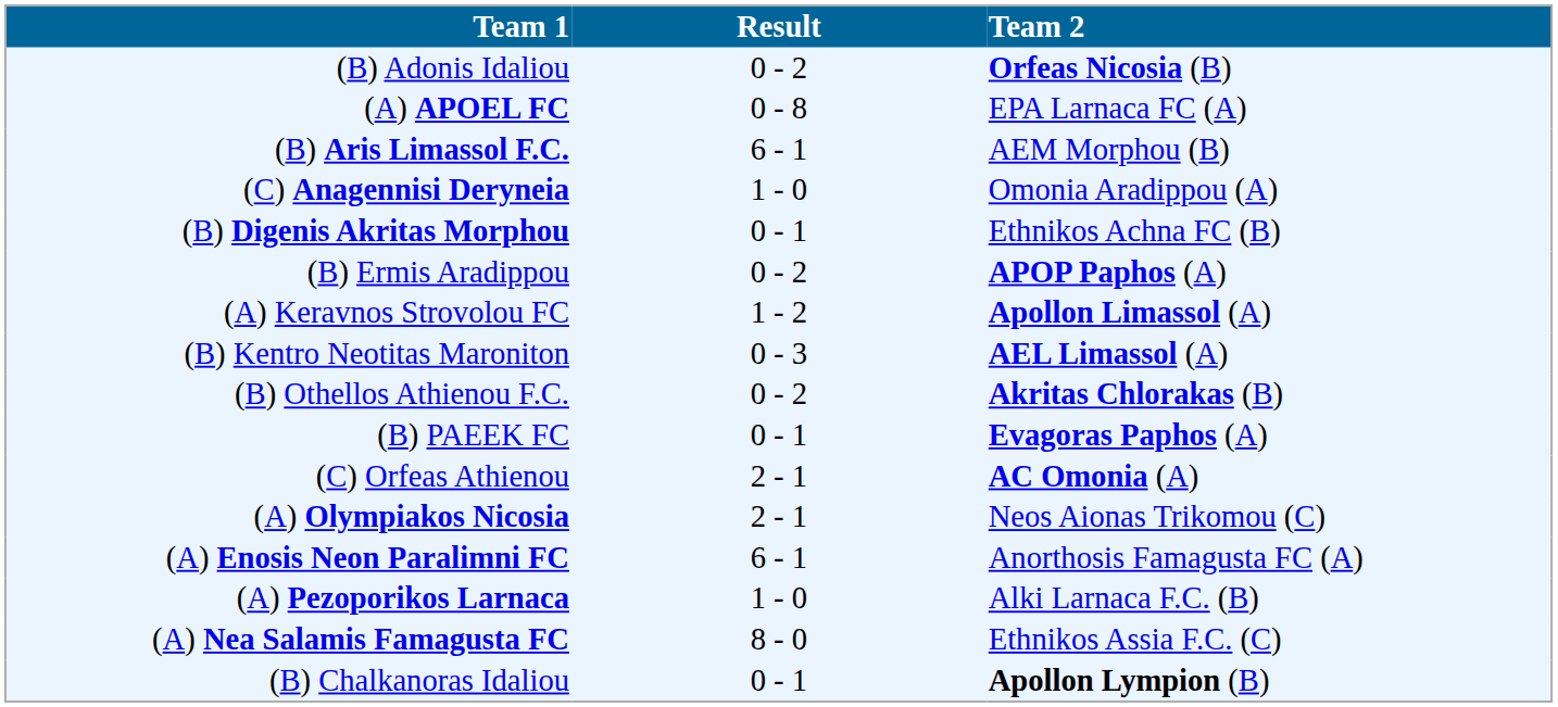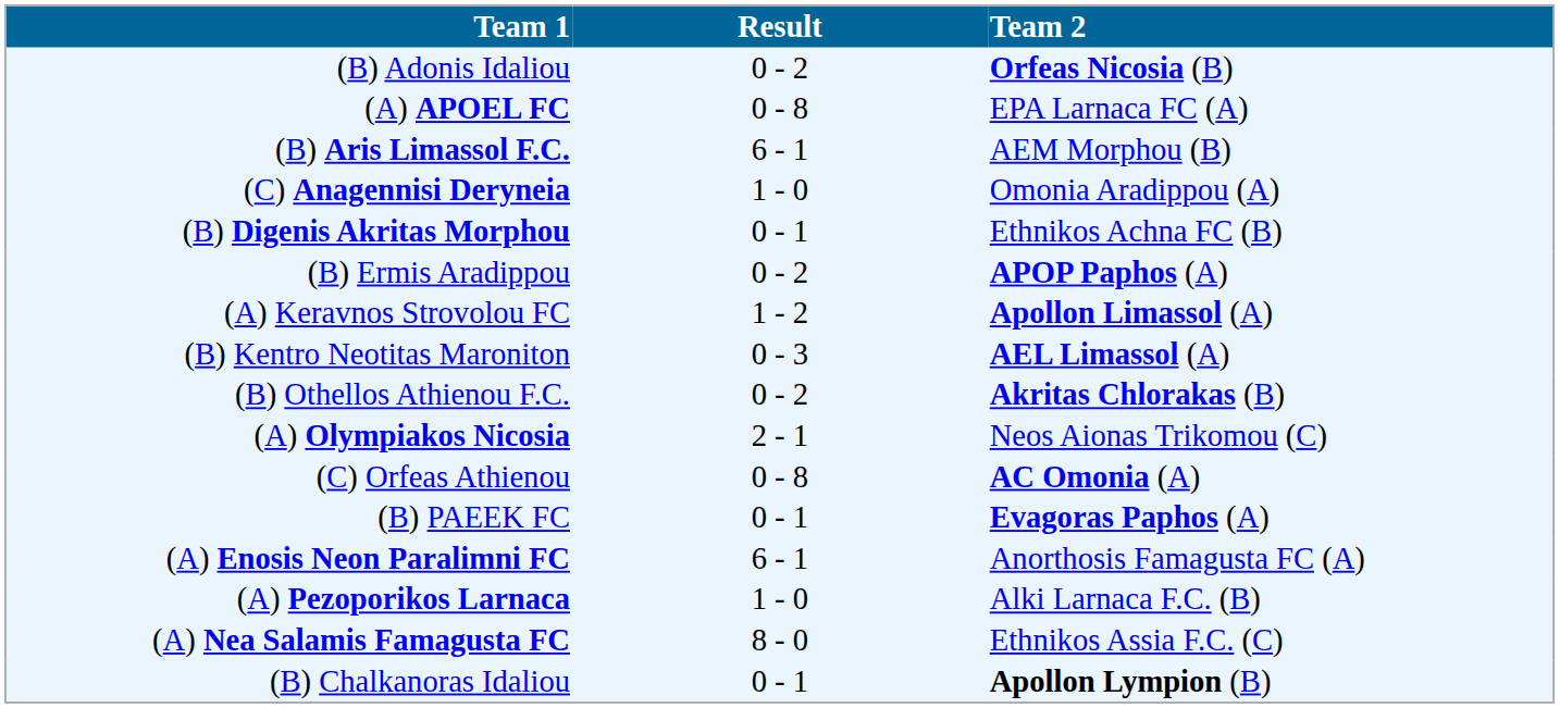 <table cellspacing="0" style="background: #EBF5FF; border: 1px #aaa solid; border-collapse: collapse; font-size: 95%;" width=60%>
 <tr bgcolor=#006699 style="color:white;">
 <th width=30% align="right">Team 1</th>
 <th width=22% align="center">Result</th>
 <th width=30% align="left">Team 2</th>
 </tr>
 <tr>
 <td align=right>(<a href='#'>B</a>) <a href='#'>Adonis Idaliou</a></td>
 <td align=center>0 - 2</td>
 <td align=left><strong><a href='#'>Orfeas Nicosia</a></strong> (<a href='#'>B</a>)</td>
 </tr>
 <tr>
 <td align=right>(<a href='#'>A</a>) <strong><a href='#'>APOEL FC</a></strong></td>
 <td align=center>0 - 8</td>
 <td align=left><a href='#'>EPA Larnaca FC</a> (<a href='#'>A</a>)</td>
 </tr>
 <tr>
 <td align=right>(<a href='#'>B</a>) <strong><a href='#'>Aris Limassol F.C.</a></strong></td>
 <td align=center>6 - 1</td>
 <td align=left><a href='#'>AEM Morphou</a> (<a href='#'>B</a>)</td>
 </tr>
 <tr>
 <td align=right>(<a href='#'>C</a>) <strong><a href='#'>Anagennisi Deryneia</a></strong></td>
 <td align=center>1 - 0</td>
 <td align=left><a href='#'>Omonia Aradippou</a> (<a href='#'>A</a>)</td>
 </tr>
 <tr>
 <td align=right>(<a href='#'>B</a>) <strong><a href='#'>Digenis Akritas Morphou</a></strong></td>
 <td align=center>0 - 1</td>
 <td align=left><a href='#'>Ethnikos Achna FC</a> (<a href='#'>B</a>)</td>
 </tr>
 <tr>
 <td align=right>(<a href='#'>B</a>) <a href='#'>Ermis Aradippou</a></td>
 <td align=center>0 - 2</td>
 <td align=left><strong><a href='#'>APOP Paphos</a></strong> (<a href='#'>A</a>)</td>
 </tr>
 <tr>
 <td align=right>(<a href='#'>A</a>) <a href='#'>Keravnos Strovolou FC</a></td>
 <td align=center>1 - 2</td>
 <td align=left><strong><a href='#'>Apollon Limassol</a></strong> (<a href='#'>A</a>)</td>
 </tr>
 <tr>
 <td align=right>(<a href='#'>B</a>) <a href='#'>Kentro Neotitas Maroniton</a></td>
 <td align=center>0 - 3</td>
 <td align=left><strong><a href='#'>AEL Limassol</a></strong> (<a href='#'>A</a>)</td>
 </tr>
 <tr>
 <td align=right>(<a href='#'>B</a>) <a href='#'>Othellos Athienou F.C.</a></td>
 <td align=center>0 - 2</td>
 <td align=left><strong><a href='#'>Akritas Chlorakas</a></strong> (<a href='#'>B</a>)</td>
 </tr>
 <tr>
+<td align=right>(<a href='#'>A</a>) <strong><a href='#'>Olympiakos Nicosia</a></strong></td>
+<td align=center>2 - 1</td>
+<td align=left><a href='#'>Neos Aionas Trikomou</a> (<a href='#'>C</a>)</td>
+</tr>
+<tr>
+<td align=right>(<a href='#'>C</a>) <a href='#'>Orfeas Athienou</a></td>
+<td align=center>0 - 8</td>
+<td align=left><strong><a href='#'>AC Omonia</a></strong> (<a href='#'>A</a>)</td>
+</tr>
+<tr>
 <td align=right>(<a href='#'>B</a>) <a href='#'>PAEEK FC</a></td>
 <td align=center>0 - 1</td>
 <td align=left><strong><a href='#'>Evagoras Paphos</a></strong> (<a href='#'>A</a>)</td>
-</tr>
-<tr>
-<td align=right>(<a href='#'>C</a>) <a href='#'>Orfeas Athienou</a></td>
-<td align=center>2 - 1</td>
-<td align=left><strong><a href='#'>AC Omonia</a></strong> (<a href='#'>A</a>)</td>
-</tr>
-<tr>
-<td align=right>(<a href='#'>A</a>) <strong><a href='#'>Olympiakos Nicosia</a></strong></td>
-<td align=center>2 - 1</td>
-<td align=left><a href='#'>Neos Aionas Trikomou</a> (<a href='#'>C</a>)</td>
 </tr>
 <tr>
 <td align=right>(<a href='#'>A</a>) <strong><a href='#'>Enosis Neon Paralimni FC</a></strong></td>
 <td align=center>6 - 1</td>
 <td align=left><a href='#'>Anorthosis Famagusta FC</a> (<a href='#'>A</a>)</td>
 </tr>
 <tr>
 <td align=right>(<a href='#'>A</a>) <strong><a href='#'>Pezoporikos Larnaca</a></strong></td>
 <td align=center>1 - 0</td>
 <td align=left><a href='#'>Alki Larnaca F.C.</a> (<a href='#'>B</a>)</td>
 </tr>
 <tr>
 <td align=right>(<a href='#'>A</a>) <strong><a href='#'>Nea Salamis Famagusta FC</a></strong></td>
 <td align=center>8 - 0</td>
 <td align=left><a href='#'>Ethnikos Assia F.C.</a> (<a href='#'>C</a>)</td>
 </tr>
 <tr>
 <td align=right>(<a href='#'>B</a>) <a href='#'>Chalkanoras Idaliou</a></td>
 <td align=center>0 - 1</td>
 <td align=left><strong>Apollon Lympion</strong> (<a href='#'>B</a>)</td>
 </tr>
 <tr>
 </tr>
 </table>
